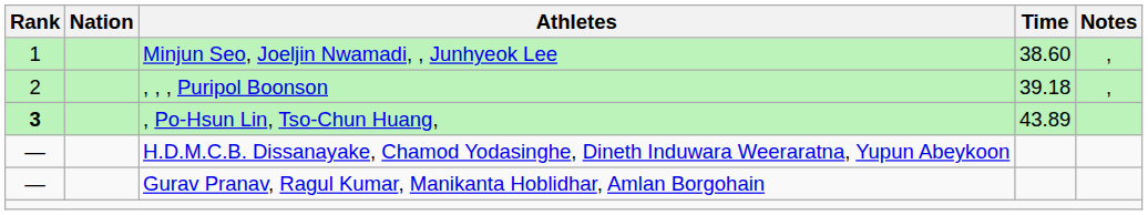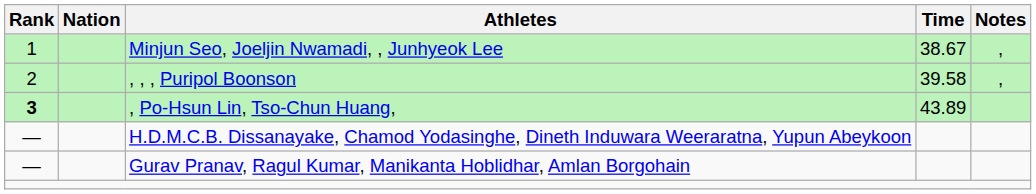 <table class="wikitable sortable" style="text-align:center;font-size:95%">
 <tr>
 <th scope="col" style="width: 10px;">Rank</th>
 <th scope="col">Nation</th>
 <th scope="col">Athletes</th>
 <th scope="col">Time</th>
 <th scope="col">Notes</th>
 </tr>
 <tr bgcolor=bbf3bb>
 <td>1</td>
 <td align="left"></td>
 <td align="left"><a href='#'>Minjun Seo</a>, <a href='#'>Joeljin Nwamadi</a>, , <a href='#'>Junhyeok Lee</a></td>
-<td>38.60</td>
+<td>38.67</td>
 <td>, </td>
 </tr>
 <tr bgcolor=bbf3bb>
 <td>2</td>
 <td align="left"></td>
 <td align="left">, , , <a href='#'>Puripol Boonson</a></td>
-<td>39.18</td>
+<td>39.58</td>
 <td>, </td>
 </tr>
 <tr bgcolor=bbf3bb>
 <td><strong>3</strong></td>
 <td align="left"></td>
 <td align="left">, <a href='#'>Po-Hsun Lin</a>, <a href='#'>Tso-Chun Huang</a>, </td>
 <td>43.89</td>
 <td></td>
 </tr>
 <tr>
 <td>—</td>
 <td align="left"></td>
 <td align="left"><a href='#'>H.D.M.C.B. Dissanayake</a>, <a href='#'>Chamod Yodasinghe</a>, <a href='#'>Dineth Induwara Weeraratna</a>, <a href='#'>Yupun Abeykoon</a></td>
 <td></td>
 <td></td>
 </tr>
 <tr>
 <td>—</td>
 <td align="left"></td>
 <td align="left"><a href='#'>Gurav Pranav</a>, <a href='#'>Ragul Kumar</a>, <a href='#'>Manikanta Hoblidhar</a>, <a href='#'>Amlan Borgohain</a></td>
 <td></td>
 <td></td>
 </tr>
 <tr class="sortbottom">
 <td colspan="5"></td>
 </tr>
 </table>
